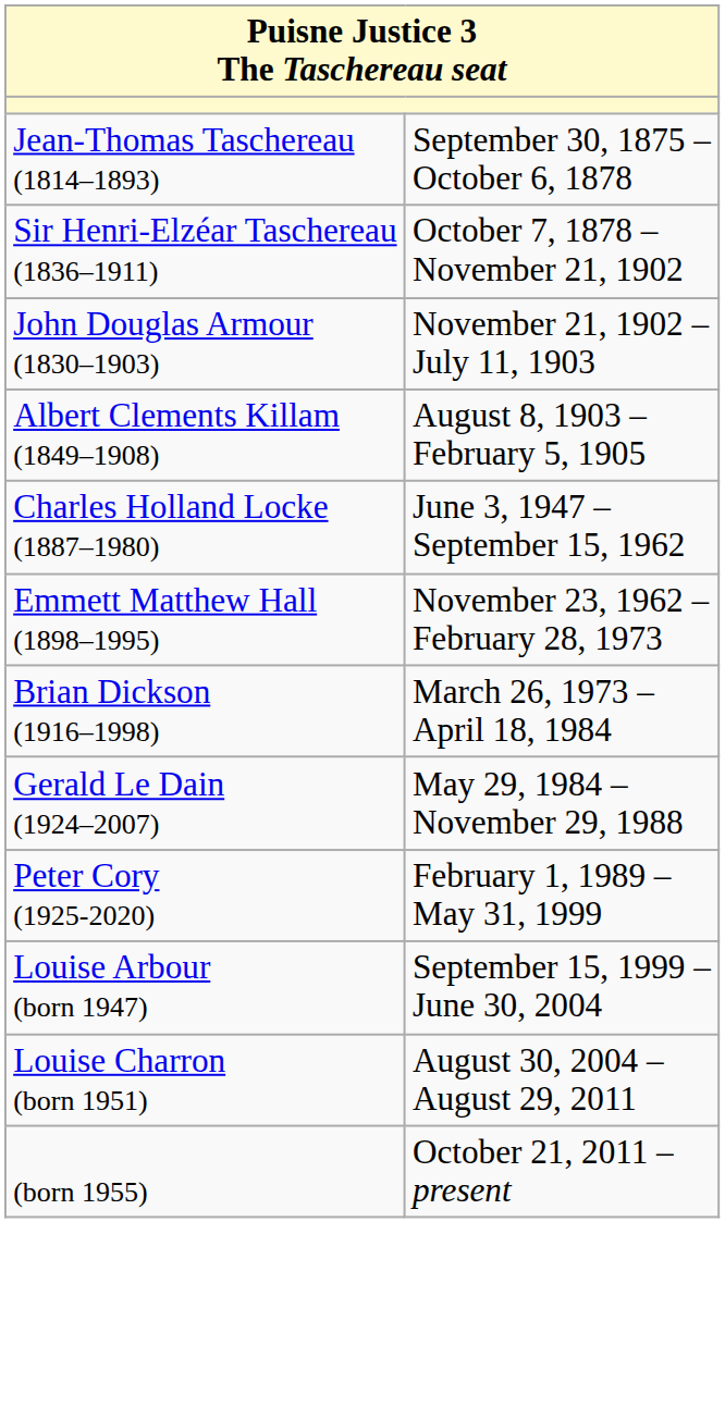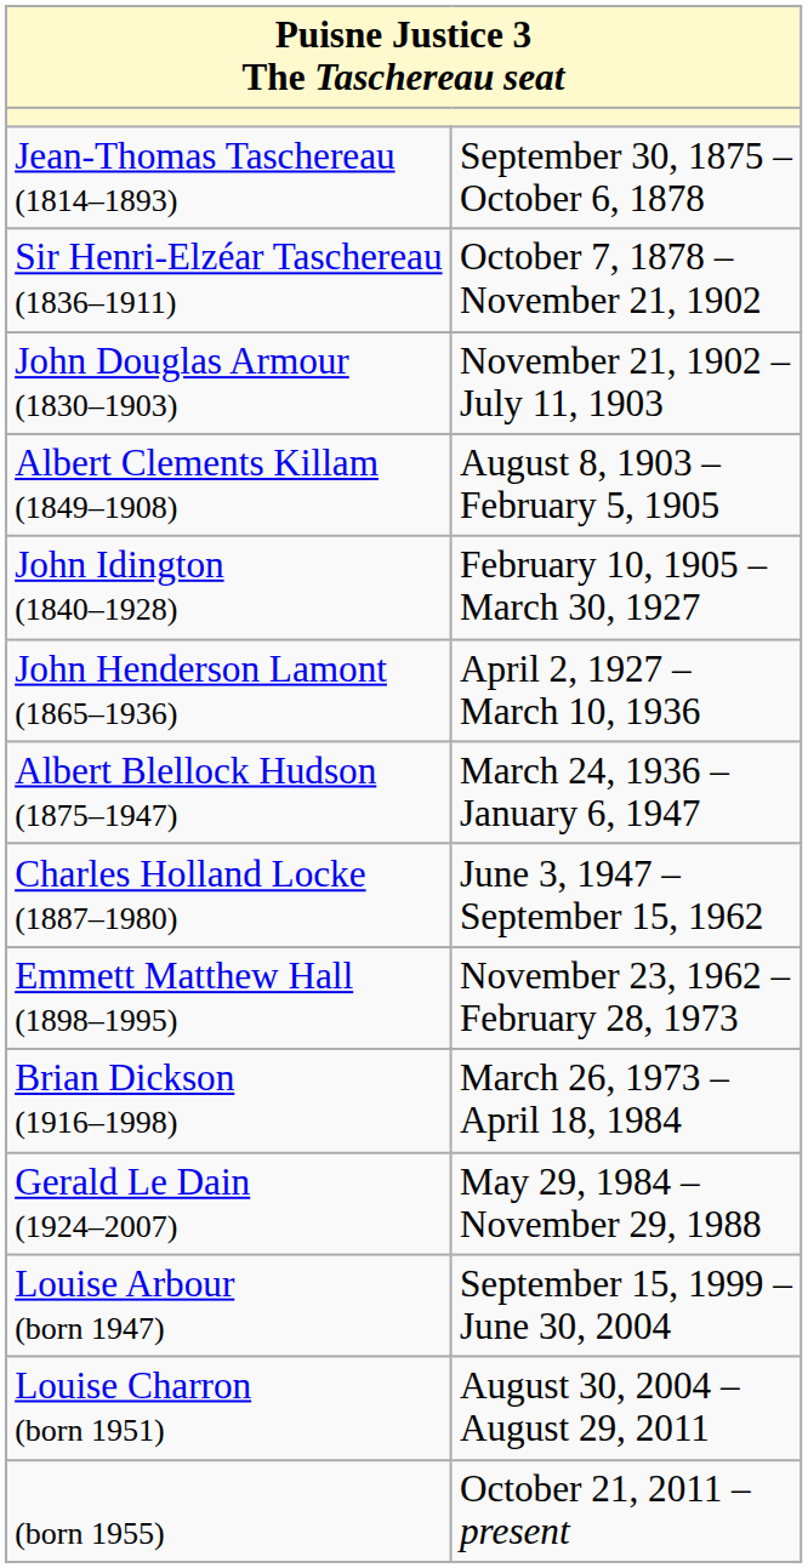 <table class="wikitable">
 <tr>
 <th colspan="2" style="background: #fffacd;">Puisne Justice 3<br>The <em>Taschereau seat</em></th>
 </tr>
 <tr>
 <td colspan="2" style="background: #fffacd;"></td>
 </tr>
 <tr>
 <td><a href='#'>Jean-Thomas Taschereau</a><br><small>(1814–1893)</small></td>
 <td>September 30, 1875 –<br> October 6, 1878</td>
 </tr>
 <tr>
 <td><a href='#'>Sir Henri-Elzéar Taschereau</a><br><small>(1836–1911)</small></td>
 <td>October 7, 1878 –<br> November 21, 1902</td>
 </tr>
 <tr>
 <td><a href='#'>John Douglas Armour</a><br><small>(1830–1903)</small></td>
 <td>November 21, 1902 –<br> July 11, 1903</td>
 </tr>
 <tr>
 <td><a href='#'>Albert Clements Killam</a><br><small>(1849–1908)</small></td>
 <td>August 8, 1903 –<br> February 5, 1905</td>
 </tr>
 <tr>
+<td><a href='#'>John Idington</a><br><small>(1840–1928)</small></td>
+<td>February 10, 1905 –<br> March 30, 1927</td>
+</tr>
+<tr>
+<td><a href='#'>John Henderson Lamont</a><br><small>(1865–1936)</small></td>
+<td>April 2, 1927 –<br> March 10, 1936</td>
+</tr>
+<tr>
+<td><a href='#'>Albert Blellock Hudson</a><br><small>(1875–1947)</small></td>
+<td>March 24, 1936 –<br> January 6, 1947</td>
+</tr>
+<tr>
 <td><a href='#'>Charles Holland Locke</a><br><small>(1887–1980)</small></td>
 <td>June 3, 1947 –<br> September 15, 1962</td>
 </tr>
 <tr>
 <td><a href='#'>Emmett Matthew Hall</a><br><small>(1898–1995)</small></td>
 <td>November 23, 1962 –<br> February 28, 1973</td>
 </tr>
 <tr>
 <td><a href='#'>Brian Dickson</a><br><small>(1916–1998)</small></td>
 <td>March 26, 1973 –<br> April 18, 1984</td>
 </tr>
 <tr>
 <td><a href='#'>Gerald Le Dain</a><br><small>(1924–2007)</small></td>
 <td>May 29, 1984 –<br> November 29, 1988</td>
 </tr>
 <tr>
-<td><a href='#'>Peter Cory</a><br><small>(1925-2020)</small></td>
-<td>February 1, 1989 –<br> May 31, 1999</td>
-</tr>
-<tr>
 <td><a href='#'>Louise Arbour</a><br><small>(born 1947)</small></td>
 <td>September 15, 1999 –<br> June 30, 2004</td>
 </tr>
 <tr>
 <td><a href='#'>Louise Charron</a><br><small>(born 1951)</small></td>
 <td>August 30, 2004 –<br> August 29, 2011</td>
 </tr>
 <tr>
 <td><br><small>(born 1955)</small></td>
 <td>October 21, 2011 –<br> <em>present</em></td>
 </tr>
 </table>
